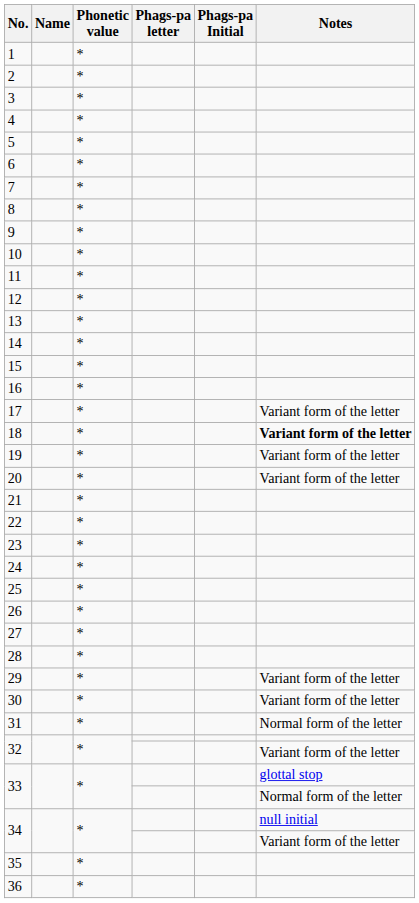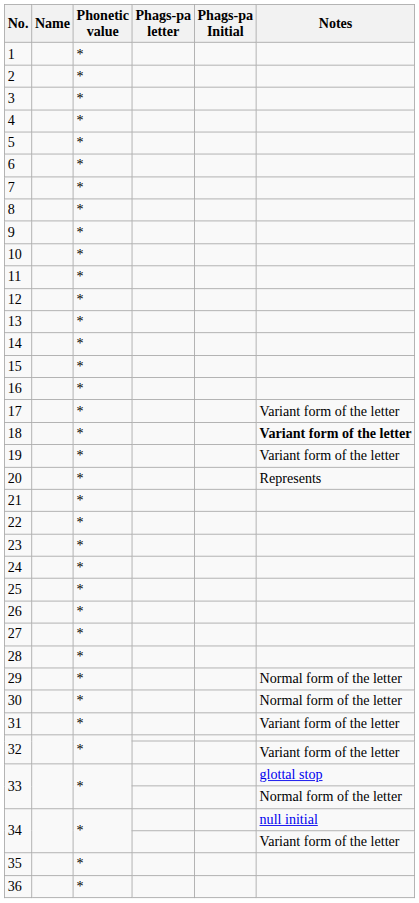 <table class="wikitable">
 <tr>
 <th>No.</th>
 <th>Name</th>
 <th>Phonetic<br>value</th>
 <th>Phags-pa<br>letter</th>
 <th>Phags-pa<br>Initial</th>
 <th>Notes</th>
 </tr>
 <tr>
 <td>1</td>
 <td> </td>
 <td>*</td>
 <td></td>
 <td></td>
 <td></td>
 </tr>
 <tr>
 <td>2</td>
 <td> </td>
 <td>*</td>
 <td></td>
 <td></td>
 <td></td>
 </tr>
 <tr>
 <td>3</td>
 <td> </td>
 <td>*</td>
 <td></td>
 <td></td>
 <td></td>
 </tr>
 <tr>
 <td>4</td>
 <td> </td>
 <td>*</td>
 <td></td>
 <td></td>
 <td></td>
 </tr>
 <tr>
 <td>5</td>
 <td> </td>
 <td>*</td>
 <td></td>
 <td></td>
 <td></td>
 </tr>
 <tr>
 <td>6</td>
 <td> </td>
 <td>*</td>
 <td></td>
 <td></td>
 <td></td>
 </tr>
 <tr>
 <td>7</td>
 <td> </td>
 <td>*</td>
 <td></td>
 <td></td>
 <td></td>
 </tr>
 <tr>
 <td>8</td>
 <td> </td>
 <td>*</td>
 <td></td>
 <td></td>
 <td></td>
 </tr>
 <tr>
 <td>9</td>
 <td> </td>
 <td>*</td>
 <td></td>
 <td></td>
 <td></td>
 </tr>
 <tr>
 <td>10</td>
 <td> </td>
 <td>*</td>
 <td></td>
 <td></td>
 <td></td>
 </tr>
 <tr>
 <td>11</td>
 <td> </td>
 <td>*</td>
 <td></td>
 <td></td>
 <td></td>
 </tr>
 <tr>
 <td>12</td>
 <td> </td>
 <td>*</td>
 <td></td>
 <td></td>
 <td></td>
 </tr>
 <tr>
 <td>13</td>
 <td> </td>
 <td>*</td>
 <td></td>
 <td></td>
 <td></td>
 </tr>
 <tr>
 <td>14</td>
 <td> </td>
 <td>*</td>
 <td></td>
 <td></td>
 <td></td>
 </tr>
 <tr>
 <td>15</td>
 <td> </td>
 <td>*</td>
 <td></td>
 <td></td>
 <td></td>
 </tr>
 <tr>
 <td>16</td>
 <td> </td>
 <td>*</td>
 <td></td>
 <td></td>
 <td></td>
 </tr>
 <tr>
 <td>17</td>
 <td> </td>
 <td>*</td>
 <td></td>
 <td></td>
 <td>Variant form of the letter <em></em></td>
 </tr>
 <tr>
 <td>18</td>
 <td> </td>
 <td>*</td>
 <td></td>
 <td></td>
 <td><strong>Variant form of the letter <em></em></strong></td>
 </tr>
 <tr>
 <td>19</td>
 <td> </td>
 <td>*</td>
 <td></td>
 <td></td>
 <td>Variant form of the letter <em></em></td>
 </tr>
 <tr>
 <td>20</td>
 <td> </td>
 <td>*</td>
 <td></td>
 <td></td>
-<td>Variant form of the letter <em></em></td>
+<td>Represents </td>
 </tr>
 <tr>
 <td>21</td>
 <td> </td>
 <td>*</td>
 <td></td>
 <td></td>
 <td></td>
 </tr>
 <tr>
 <td>22</td>
 <td> </td>
 <td>*</td>
 <td></td>
 <td></td>
 <td></td>
 </tr>
 <tr>
 <td>23</td>
 <td> </td>
 <td>*</td>
 <td></td>
 <td></td>
 <td></td>
 </tr>
 <tr>
 <td>24</td>
 <td> </td>
 <td>*</td>
 <td></td>
 <td></td>
 <td></td>
 </tr>
 <tr>
 <td>25</td>
 <td> </td>
 <td>*</td>
 <td></td>
 <td></td>
 <td></td>
 </tr>
 <tr>
 <td>26</td>
 <td> </td>
 <td>*</td>
 <td></td>
 <td></td>
 <td></td>
 </tr>
 <tr>
 <td>27</td>
 <td> </td>
 <td>*</td>
 <td></td>
 <td></td>
 <td></td>
 </tr>
 <tr>
 <td>28</td>
 <td> </td>
 <td>*</td>
 <td></td>
 <td></td>
 <td></td>
 </tr>
 <tr>
 <td>29</td>
 <td> </td>
 <td>*</td>
 <td></td>
 <td></td>
-<td>Variant form of the letter <em></em></td>
+<td>Normal form of the letter <em></em></td>
 </tr>
 <tr>
 <td>30</td>
 <td> </td>
 <td>*</td>
 <td></td>
 <td></td>
-<td>Variant form of the letter <em></em></td>
+<td>Normal form of the letter <em></em></td>
 </tr>
 <tr>
 <td>31</td>
 <td> </td>
 <td>*</td>
 <td></td>
 <td></td>
-<td>Normal form of the letter <em></em></td>
+<td>Variant form of the letter <em></em></td>
 </tr>
 <tr>
 <td rowspan=2>32</td>
 <td rowspan=2> </td>
 <td rowspan=2>*</td>
 <td></td>
 <td></td>
 <td></td>
 </tr>
 <tr>
 <td></td>
 <td></td>
 <td>Variant form of the letter <em></em></td>
 </tr>
 <tr>
 <td rowspan=2>33</td>
 <td rowspan=2> </td>
 <td rowspan=2>*</td>
 <td></td>
 <td></td>
 <td><a href='#'>glottal stop</a></td>
 </tr>
 <tr>
 <td></td>
 <td></td>
 <td>Normal form of the letter <em></em></td>
 </tr>
 <tr>
 <td rowspan=2>34</td>
 <td rowspan=2> </td>
 <td rowspan=2>*</td>
 <td></td>
 <td></td>
 <td><a href='#'>null initial</a></td>
 </tr>
 <tr>
 <td></td>
 <td></td>
 <td>Variant form of the letter <em></em></td>
 </tr>
 <tr>
 <td>35</td>
 <td> </td>
 <td>*</td>
 <td></td>
 <td></td>
 <td></td>
 </tr>
 <tr>
 <td>36</td>
 <td> </td>
 <td>*</td>
 <td></td>
 <td></td>
 <td></td>
 </tr>
 </table>
